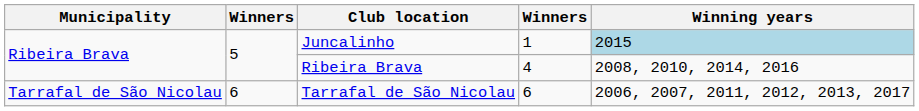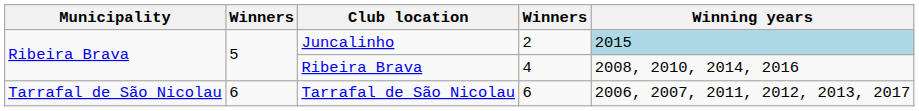 <table class="wikitable">
 <tr>
 <th>Municipality</th>
 <th>Winners</th>
 <th>Club location</th>
 <th>Winners</th>
 <th>Winning years</th>
 </tr>
 <tr>
 <td rowspan=2><a href='#'>Ribeira Brava</a></td>
 <td rowspan=2>5</td>
 <td><a href='#'>Juncalinho</a></td>
-<td>1</td>
+<td>2</td>
 <td style="background: lightblue;">2015</td>
 </tr>
 <tr>
 <td><a href='#'>Ribeira Brava</a></td>
 <td>4</td>
 <td>2008, 2010, 2014, 2016</td>
 </tr>
 <tr>
 <td><a href='#'>Tarrafal de São Nicolau</a></td>
 <td>6</td>
 <td><a href='#'>Tarrafal de São Nicolau</a></td>
 <td>6</td>
 <td>2006, 2007, 2011, 2012, 2013, 2017</td>
 </tr>
 </table>
